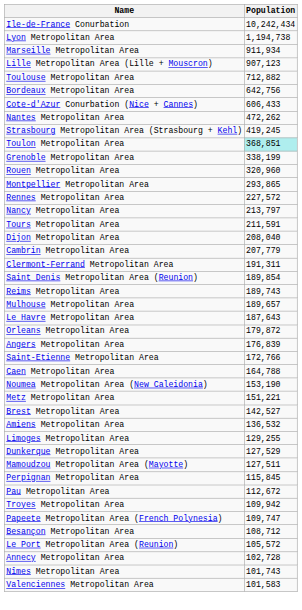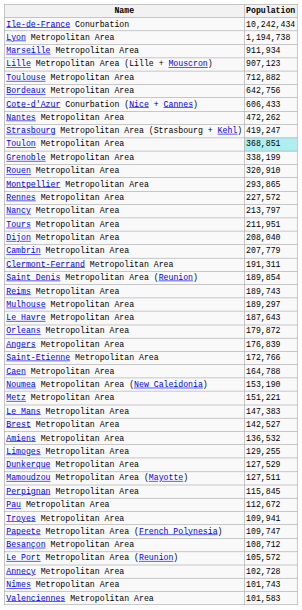 <table class="wikitable sortable">
 <tr>
 <th>Name</th>
 <th>Population</th>
 </tr>
 <tr>
 <td><a href='#'>Ile-de-France</a> Conurbation</td>
 <td>10,242,434</td>
 </tr>
 <tr>
 <td><a href='#'>Lyon</a> Metropolitan Area</td>
 <td>1,194,738</td>
 </tr>
 <tr>
 <td><a href='#'>Marseille</a> Metropolitan Area</td>
 <td>911,934</td>
 </tr>
 <tr>
 <td><a href='#'>Lille</a> Metropolitan Area (Lille + <a href='#'>Mouscron</a>)</td>
 <td>907,123</td>
 </tr>
 <tr>
 <td><a href='#'>Toulouse</a> Metropolitan Area</td>
 <td>712,882</td>
 </tr>
 <tr>
 <td><a href='#'>Bordeaux</a> Metropolitan Area</td>
 <td>642,756</td>
 </tr>
 <tr>
 <td><a href='#'>Cote-d'Azur</a> Conurbation (<a href='#'>Nice</a> + <a href='#'>Cannes</a>)</td>
 <td>606,433</td>
 </tr>
 <tr>
 <td><a href='#'>Nantes</a> Metropolitan Area</td>
 <td>472,262</td>
 </tr>
 <tr>
 <td><a href='#'>Strasbourg</a> Metropolitan Area (Strasbourg + <a href='#'>Kehl</a>)</td>
-<td>419,245</td>
+<td>419,247</td>
 </tr>
 <tr>
 <td><a href='#'>Toulon</a> Metropolitan Area</td>
 <td style="background: paleturquoise;">368,851</td>
 </tr>
 <tr>
 <td><a href='#'>Grenoble</a> Metropolitan Area</td>
 <td>338,199</td>
 </tr>
 <tr>
 <td><a href='#'>Rouen</a> Metropolitan Area</td>
-<td>320,960</td>
+<td>320,910</td>
 </tr>
 <tr>
 <td><a href='#'>Montpellier</a> Metropolitan Area</td>
 <td>293,865</td>
 </tr>
 <tr>
 <td><a href='#'>Rennes</a> Metropolitan Area</td>
 <td>227,572</td>
 </tr>
 <tr>
 <td><a href='#'>Nancy</a> Metropolitan Area</td>
 <td>213,797</td>
 </tr>
 <tr>
 <td><a href='#'>Tours</a> Metropolitan Area</td>
-<td>211,591</td>
+<td>211,951</td>
 </tr>
 <tr>
 <td><a href='#'>Dijon</a> Metropolitan Area</td>
 <td>208,040</td>
 </tr>
 <tr>
 <td><a href='#'>Cambrin</a> Metropolitan Area</td>
 <td>207,779</td>
 </tr>
 <tr>
 <td><a href='#'>Clermont-Ferrand</a> Metropolitan Area</td>
 <td>191,311</td>
 </tr>
 <tr>
 <td><a href='#'>Saint Denis</a> Metropolitan Area (<a href='#'>Reunion</a>)</td>
 <td>189,854</td>
 </tr>
 <tr>
 <td><a href='#'>Reims</a> Metropolitan Area</td>
 <td>189,743</td>
 </tr>
 <tr>
 <td><a href='#'>Mulhouse</a> Metropolitan Area</td>
-<td>189,657</td>
+<td>189,297</td>
 </tr>
 <tr>
 <td><a href='#'>Le Havre</a> Metropolitan Area</td>
 <td>187,643</td>
 </tr>
 <tr>
 <td><a href='#'>Orleans</a> Metropolitan Area</td>
 <td>179,872</td>
 </tr>
 <tr>
 <td><a href='#'>Angers</a> Metropolitan Area</td>
 <td>176,839</td>
 </tr>
 <tr>
 <td><a href='#'>Saint-Etienne</a> Metropolitan Area</td>
 <td>172,766</td>
 </tr>
 <tr>
 <td><a href='#'>Caen</a> Metropolitan Area</td>
 <td>164,788</td>
 </tr>
 <tr>
 <td><a href='#'>Noumea</a> Metropolitan Area (<a href='#'>New Caleidonia</a>)</td>
 <td>153,190</td>
 </tr>
 <tr>
 <td><a href='#'>Metz</a> Metropolitan Area</td>
 <td>151,221</td>
+</tr>
+<tr>
+<td><a href='#'>Le Mans</a> Metropolitan Area</td>
+<td>147,383</td>
 </tr>
 <tr>
 <td><a href='#'>Brest</a> Metropolitan Area</td>
 <td>142,527</td>
 </tr>
 <tr>
 <td><a href='#'>Amiens</a> Metropolitan Area</td>
 <td>136,532</td>
 </tr>
 <tr>
 <td><a href='#'>Limoges</a> Metropolitan Area</td>
 <td>129,255</td>
 </tr>
 <tr>
 <td><a href='#'>Dunkerque</a> Metropolitan Area</td>
 <td>127,529</td>
 </tr>
 <tr>
 <td><a href='#'>Mamoudzou</a> Metropolitan Area (<a href='#'>Mayotte</a>)</td>
 <td>127,511</td>
 </tr>
 <tr>
 <td><a href='#'>Perpignan</a> Metropolitan Area</td>
 <td>115,845</td>
 </tr>
 <tr>
 <td><a href='#'>Pau</a> Metropolitan Area</td>
 <td>112,672</td>
 </tr>
 <tr>
 <td><a href='#'>Troyes</a> Metropolitan Area</td>
-<td>109,942</td>
+<td>109,941</td>
 </tr>
 <tr>
 <td><a href='#'>Papeete</a> Metropolitan Area (<a href='#'>French Polynesia</a>)</td>
 <td>109,747</td>
 </tr>
 <tr>
 <td><a href='#'>Besançon</a> Metropolitan Area</td>
 <td>108,712</td>
 </tr>
 <tr>
 <td><a href='#'>Le Port</a> Metropolitan Area (<a href='#'>Reunion</a>)</td>
 <td>105,572</td>
 </tr>
 <tr>
 <td><a href='#'>Annecy</a> Metropolitan Area</td>
 <td>102,728</td>
 </tr>
 <tr>
 <td><a href='#'>Nîmes</a> Metropolitan Area</td>
 <td>101,743</td>
 </tr>
 <tr>
 <td><a href='#'>Valenciennes</a> Metropolitan Area</td>
 <td>101,583</td>
 </tr>
 </table>
